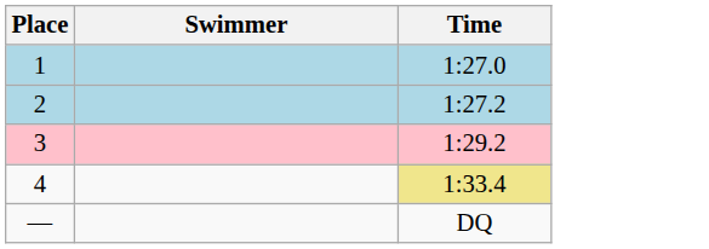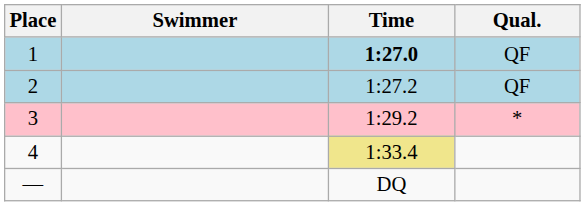 <table class=wikitable style="text-align:center">
 <tr>
 <th>Place</th>
 <th width=200>Swimmer</th>
 <th width=90>Time</th>
+<th width=90>Qual.</th>
 </tr>
 <tr bgcolor=lightblue>
 <td>1</td>
 <td align=left></td>
-<td>1:27.0</td>
+<td><strong>1:27.0</strong></td>
+<td>QF</td>
 </tr>
 <tr bgcolor=lightblue>
 <td>2</td>
 <td align=left></td>
 <td>1:27.2</td>
+<td>QF</td>
 </tr>
 <tr bgcolor=pink>
 <td>3</td>
 <td align=left></td>
 <td>1:29.2</td>
+<td>*</td>
 </tr>
 <tr>
 <td>4</td>
 <td align=left></td>
 <td style="background: khaki;">1:33.4</td>
+<td></td>
 </tr>
 <tr>
 <td>—</td>
 <td align=left></td>
 <td>DQ</td>
+<td></td>
 </tr>
 </table>
